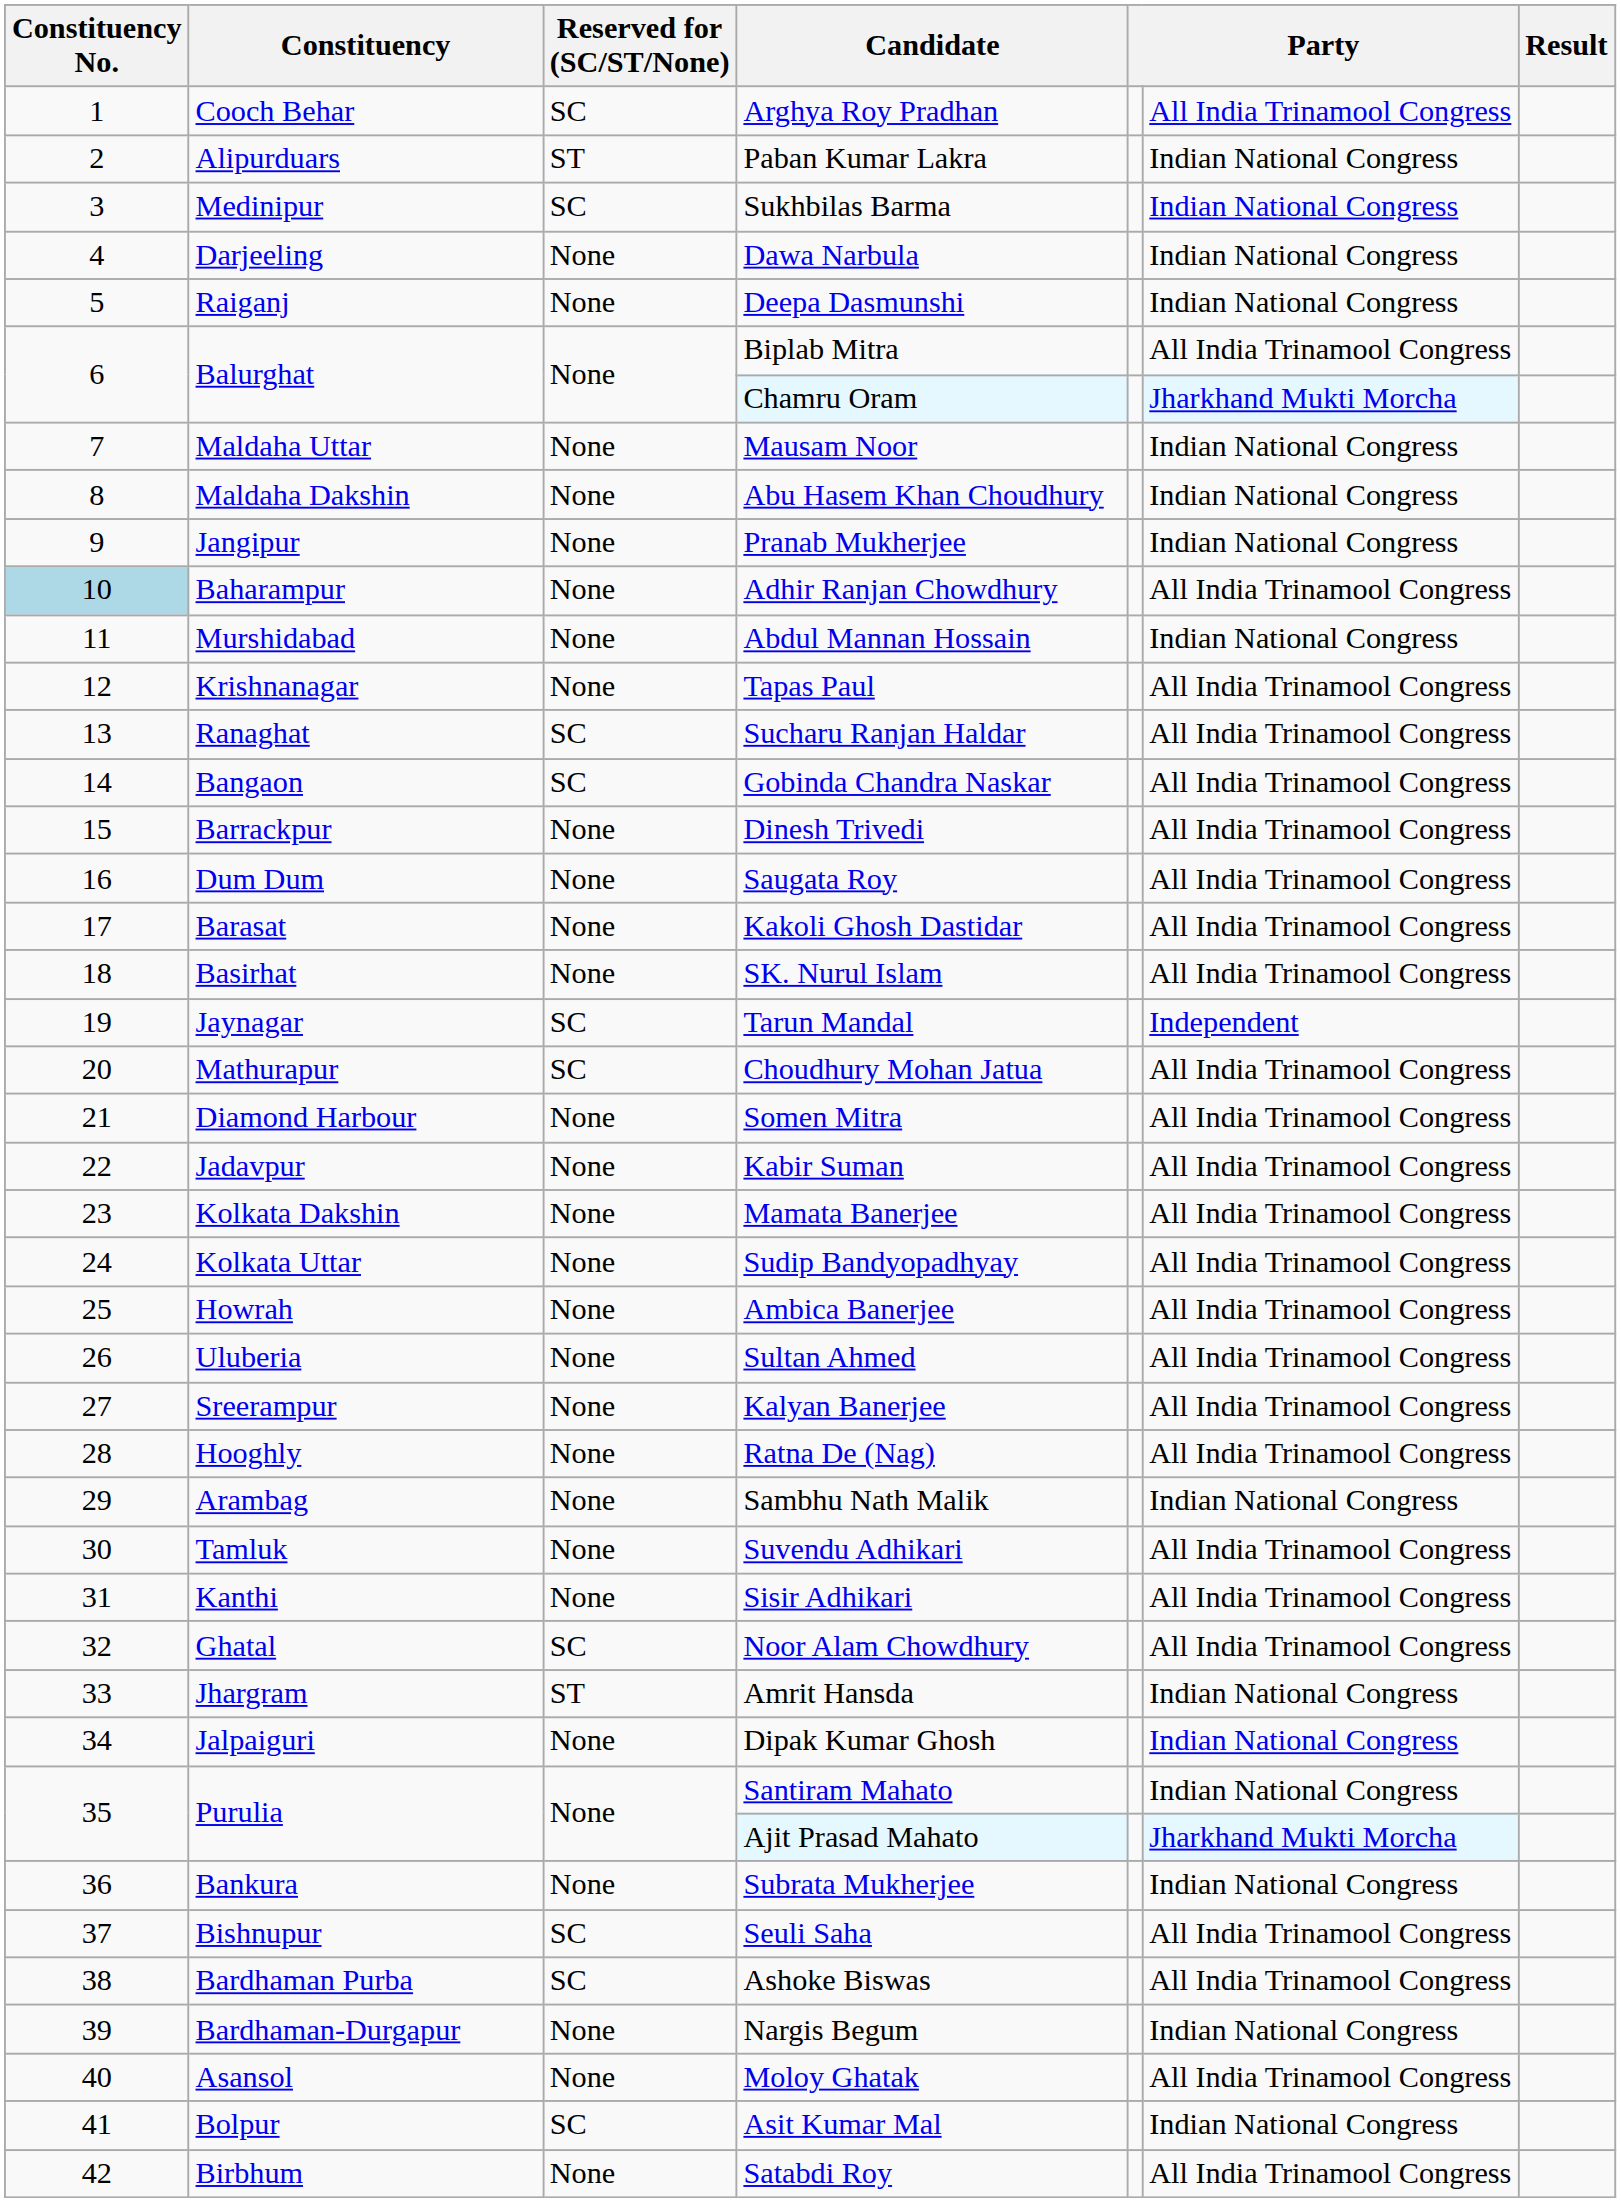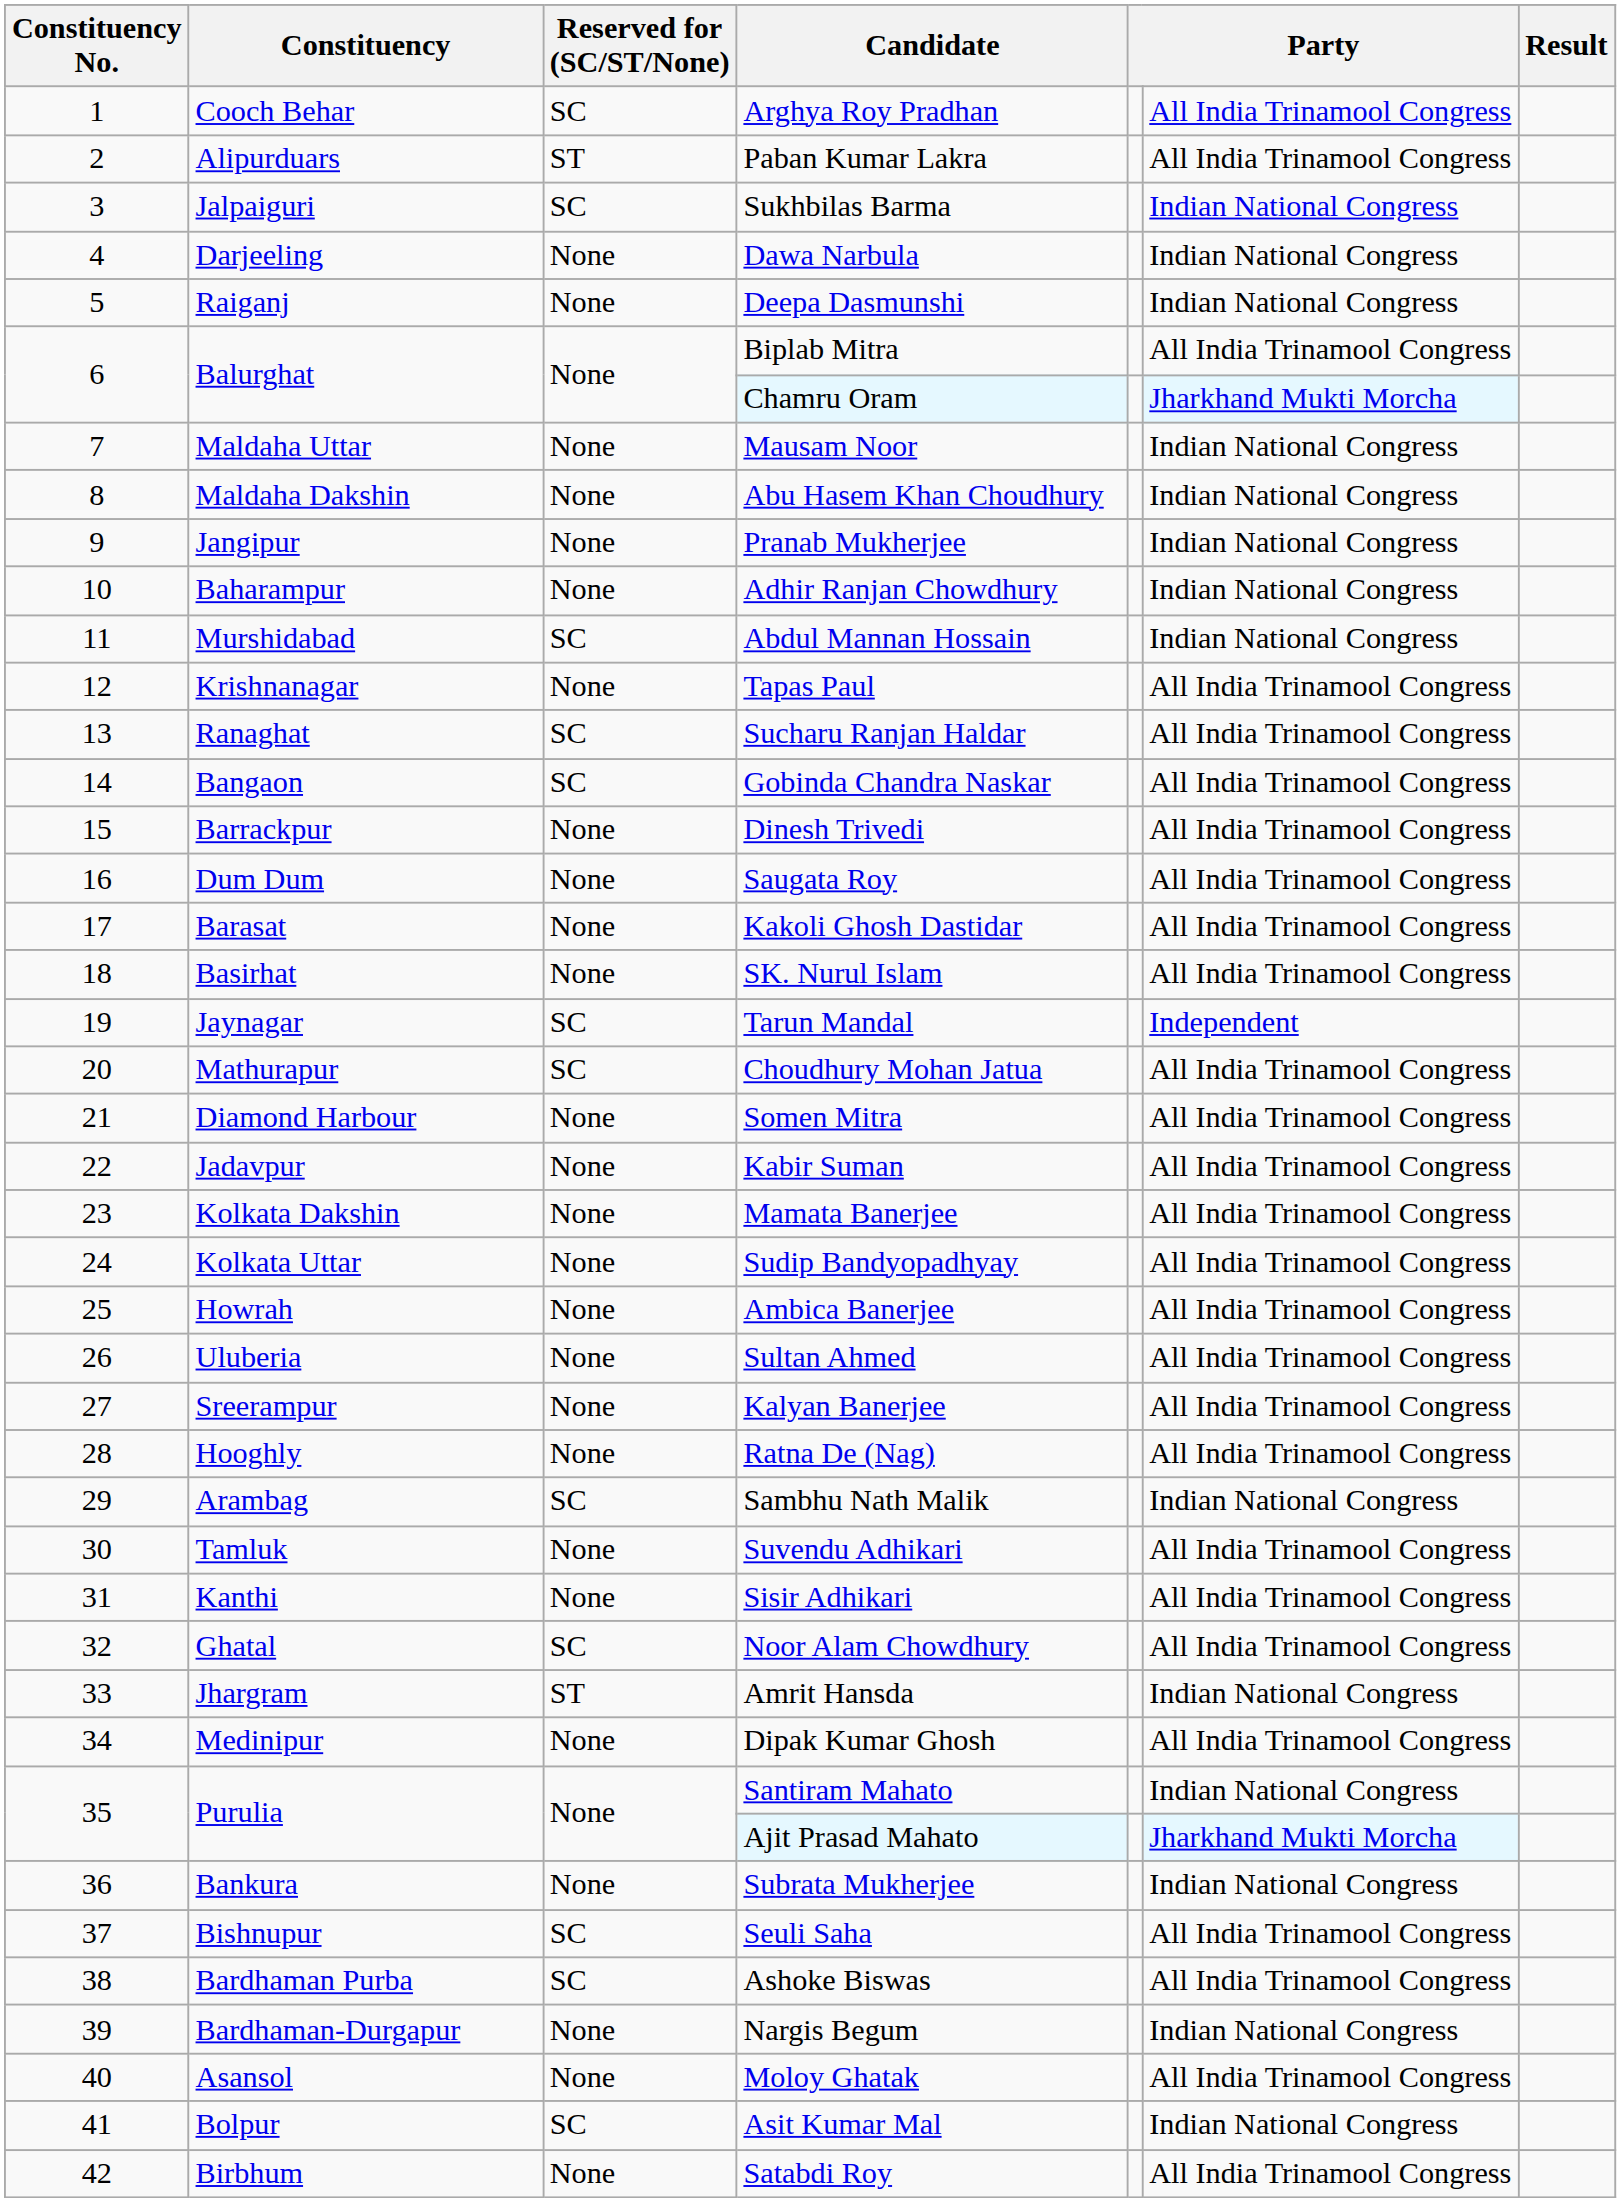 <table class= "wikitable sortable">
 <tr>
 <th>Constituency <br> No.</th>
 <th style="width:180px;">Constituency</th>
 <th>Reserved for<br>(SC/ST/None)</th>
 <th style="width:200px;">Candidate</th>
 <th colspan="2">Party</th>
 <th>Result</th>
 </tr>
 <tr>
 <td align="center">1</td>
 <td><a href='#'>Cooch Behar</a></td>
 <td>SC</td>
 <td><a href='#'>Arghya Roy Pradhan</a></td>
 <td bgcolor=></td>
 <td><a href='#'>All India Trinamool Congress</a></td>
 <td></td>
 </tr>
 <tr>
 <td align="center">2</td>
 <td><a href='#'>Alipurduars</a></td>
 <td>ST</td>
 <td>Paban Kumar Lakra</td>
 <td bgcolor=></td>
-<td>Indian National Congress</td>
+<td>All India Trinamool Congress</td>
 <td></td>
 </tr>
 <tr>
 <td align="center">3</td>
-<td><a href='#'>Medinipur</a></td>
+<td><a href='#'>Jalpaiguri</a></td>
 <td>SC</td>
 <td>Sukhbilas Barma</td>
 <td bgcolor=></td>
 <td><a href='#'>Indian National Congress</a></td>
 <td></td>
 </tr>
 <tr>
 <td align="center">4</td>
 <td><a href='#'>Darjeeling</a></td>
 <td>None</td>
 <td><a href='#'>Dawa Narbula</a></td>
 <td bgcolor=></td>
 <td>Indian National Congress</td>
 <td></td>
 </tr>
 <tr>
 <td align="center">5</td>
 <td><a href='#'>Raiganj</a></td>
 <td>None</td>
 <td><a href='#'>Deepa Dasmunshi</a></td>
 <td bgcolor=></td>
 <td>Indian National Congress</td>
 <td></td>
 </tr>
 <tr>
 <td rowspan="2" align="center">6</td>
 <td rowspan="2"><a href='#'>Balurghat</a></td>
 <td rowspan="2">None</td>
 <td>Biplab Mitra</td>
 <td bgcolor=></td>
 <td>All India Trinamool Congress</td>
 <td></td>
 </tr>
 <tr>
 <td style="background:#E5F8FF">Chamru Oram</td>
 <td bgcolor=></td>
 <td style="background:#E5F8FF"><a href='#'>Jharkhand Mukti Morcha</a></td>
 <td></td>
 </tr>
 <tr>
 <td align="center">7</td>
 <td><a href='#'>Maldaha Uttar</a></td>
 <td>None</td>
 <td><a href='#'>Mausam Noor</a></td>
 <td bgcolor=></td>
 <td>Indian National Congress</td>
 <td></td>
 </tr>
 <tr>
 <td align="center">8</td>
 <td><a href='#'>Maldaha Dakshin</a></td>
 <td>None</td>
 <td><a href='#'>Abu Hasem Khan Choudhury</a></td>
 <td bgcolor=></td>
 <td>Indian National Congress</td>
 <td></td>
 </tr>
 <tr>
 <td align="center">9</td>
 <td><a href='#'>Jangipur</a></td>
 <td>None</td>
 <td><a href='#'>Pranab Mukherjee</a></td>
 <td bgcolor=></td>
 <td>Indian National Congress</td>
 <td></td>
 </tr>
 <tr>
-<td align="center" style="background: lightblue;">10</td>
+<td align="center">10</td>
 <td><a href='#'>Baharampur</a></td>
 <td>None</td>
 <td><a href='#'>Adhir Ranjan Chowdhury</a></td>
 <td bgcolor=></td>
-<td>All India Trinamool Congress</td>
+<td>Indian National Congress</td>
 <td></td>
 </tr>
 <tr>
 <td align="center">11</td>
 <td><a href='#'>Murshidabad</a></td>
-<td>None</td>
+<td>SC</td>
 <td><a href='#'>Abdul Mannan Hossain</a></td>
 <td bgcolor=></td>
 <td>Indian National Congress</td>
 <td></td>
 </tr>
 <tr>
 <td align="center">12</td>
 <td><a href='#'>Krishnanagar</a></td>
 <td>None</td>
 <td><a href='#'>Tapas Paul</a></td>
 <td bgcolor=></td>
 <td>All India Trinamool Congress</td>
 <td></td>
 </tr>
 <tr>
 <td align="center">13</td>
 <td><a href='#'>Ranaghat</a></td>
 <td>SC</td>
 <td><a href='#'>Sucharu Ranjan Haldar</a></td>
 <td bgcolor=></td>
 <td>All India Trinamool Congress</td>
 <td></td>
 </tr>
 <tr>
 <td align="center">14</td>
 <td><a href='#'>Bangaon</a></td>
 <td>SC</td>
 <td><a href='#'>Gobinda Chandra Naskar</a></td>
 <td bgcolor=></td>
 <td>All India Trinamool Congress</td>
 <td></td>
 </tr>
 <tr>
 <td align="center">15</td>
 <td><a href='#'>Barrackpur</a></td>
 <td>None</td>
 <td><a href='#'>Dinesh Trivedi</a></td>
 <td bgcolor=></td>
 <td>All India Trinamool Congress</td>
 <td></td>
 </tr>
 <tr>
 <td align="center">16</td>
 <td><a href='#'>Dum Dum</a></td>
 <td>None</td>
 <td><a href='#'>Saugata Roy</a></td>
 <td bgcolor=></td>
 <td>All India Trinamool Congress</td>
 <td></td>
 </tr>
 <tr>
 <td align="center">17</td>
 <td><a href='#'>Barasat</a></td>
 <td>None</td>
 <td><a href='#'>Kakoli Ghosh Dastidar</a></td>
 <td bgcolor=></td>
 <td>All India Trinamool Congress</td>
 <td></td>
 </tr>
 <tr>
 <td align="center">18</td>
 <td><a href='#'>Basirhat</a></td>
 <td>None</td>
 <td><a href='#'>SK. Nurul Islam</a></td>
 <td bgcolor=></td>
 <td>All India Trinamool Congress</td>
 <td></td>
 </tr>
 <tr>
 <td align="center">19</td>
 <td><a href='#'>Jaynagar</a></td>
 <td>SC</td>
 <td><a href='#'>Tarun Mandal</a></td>
 <td bgcolor=></td>
 <td><a href='#'>Independent</a></td>
 <td></td>
 </tr>
 <tr>
 <td align="center">20</td>
 <td><a href='#'>Mathurapur</a></td>
 <td>SC</td>
 <td><a href='#'>Choudhury Mohan Jatua</a></td>
 <td bgcolor=></td>
 <td>All India Trinamool Congress</td>
 <td></td>
 </tr>
 <tr>
 <td align="center">21</td>
 <td><a href='#'>Diamond Harbour</a></td>
 <td>None</td>
 <td><a href='#'>Somen Mitra</a></td>
 <td bgcolor=></td>
 <td>All India Trinamool Congress</td>
 <td></td>
 </tr>
 <tr>
 <td align="center">22</td>
 <td><a href='#'>Jadavpur</a></td>
 <td>None</td>
 <td><a href='#'>Kabir Suman</a></td>
 <td bgcolor=></td>
 <td>All India Trinamool Congress</td>
 <td></td>
 </tr>
 <tr>
 <td align="center">23</td>
 <td><a href='#'>Kolkata Dakshin</a></td>
 <td>None</td>
 <td><a href='#'>Mamata Banerjee</a></td>
 <td bgcolor=></td>
 <td>All India Trinamool Congress</td>
 <td></td>
 </tr>
 <tr>
 <td align="center">24</td>
 <td><a href='#'>Kolkata Uttar</a></td>
 <td>None</td>
 <td><a href='#'>Sudip Bandyopadhyay</a></td>
 <td bgcolor=></td>
 <td>All India Trinamool Congress</td>
 <td></td>
 </tr>
 <tr>
 <td align="center">25</td>
 <td><a href='#'>Howrah</a></td>
 <td>None</td>
 <td><a href='#'>Ambica Banerjee</a></td>
 <td bgcolor=></td>
 <td>All India Trinamool Congress</td>
 <td></td>
 </tr>
 <tr>
 <td align="center">26</td>
 <td><a href='#'>Uluberia</a></td>
 <td>None</td>
 <td><a href='#'>Sultan Ahmed</a></td>
 <td bgcolor=></td>
 <td>All India Trinamool Congress</td>
 <td></td>
 </tr>
 <tr>
 <td align="center">27</td>
 <td><a href='#'>Sreerampur</a></td>
 <td>None</td>
 <td><a href='#'>Kalyan Banerjee</a></td>
 <td bgcolor=></td>
 <td>All India Trinamool Congress</td>
 <td></td>
 </tr>
 <tr>
 <td align="center">28</td>
 <td><a href='#'>Hooghly</a></td>
 <td>None</td>
 <td><a href='#'>Ratna De (Nag)</a></td>
 <td bgcolor=></td>
 <td>All India Trinamool Congress</td>
 <td></td>
 </tr>
 <tr>
 <td align="center">29</td>
 <td><a href='#'>Arambag</a></td>
-<td>None</td>
+<td>SC</td>
 <td>Sambhu Nath Malik</td>
 <td bgcolor=></td>
 <td>Indian National Congress</td>
 <td></td>
 </tr>
 <tr>
 <td align="center">30</td>
 <td><a href='#'>Tamluk</a></td>
 <td>None</td>
 <td><a href='#'>Suvendu Adhikari</a></td>
 <td bgcolor=></td>
 <td>All India Trinamool Congress</td>
 <td></td>
 </tr>
 <tr>
 <td align="center">31</td>
 <td><a href='#'>Kanthi</a></td>
 <td>None</td>
 <td><a href='#'>Sisir Adhikari</a></td>
 <td bgcolor=></td>
 <td>All India Trinamool Congress</td>
 <td></td>
 </tr>
 <tr>
 <td align="center">32</td>
 <td><a href='#'>Ghatal</a></td>
 <td>SC</td>
 <td><a href='#'>Noor Alam Chowdhury</a></td>
 <td bgcolor=></td>
 <td>All India Trinamool Congress</td>
 <td></td>
 </tr>
 <tr>
 <td align="center">33</td>
 <td><a href='#'>Jhargram</a></td>
 <td>ST</td>
 <td>Amrit Hansda</td>
 <td bgcolor=></td>
 <td>Indian National Congress</td>
 <td></td>
 </tr>
 <tr>
 <td align="center">34</td>
-<td><a href='#'>Jalpaiguri</a></td>
+<td><a href='#'>Medinipur</a></td>
 <td>None</td>
 <td>Dipak Kumar Ghosh</td>
 <td bgcolor=></td>
-<td><a href='#'>Indian National Congress</a></td>
+<td>All India Trinamool Congress</td>
 <td></td>
 </tr>
 <tr>
 <td rowspan="2" align="center">35</td>
 <td rowspan="2"><a href='#'>Purulia</a></td>
 <td rowspan="2">None</td>
 <td><a href='#'>Santiram Mahato</a></td>
 <td bgcolor=></td>
 <td>Indian National Congress</td>
 <td></td>
 </tr>
 <tr>
 <td style="background:#E5F8FF">Ajit Prasad Mahato</td>
 <td bgcolor=></td>
 <td style="background:#E5F8FF"><a href='#'>Jharkhand Mukti Morcha</a></td>
 <td></td>
 </tr>
 <tr>
 <td align="center">36</td>
 <td><a href='#'>Bankura</a></td>
 <td>None</td>
 <td><a href='#'>Subrata Mukherjee</a></td>
 <td bgcolor=></td>
 <td>Indian National Congress</td>
 <td></td>
 </tr>
 <tr>
 <td align="center">37</td>
 <td><a href='#'>Bishnupur</a></td>
 <td>SC</td>
 <td><a href='#'>Seuli Saha</a></td>
 <td bgcolor=></td>
 <td>All India Trinamool Congress</td>
 <td></td>
 </tr>
 <tr>
 <td align="center">38</td>
 <td><a href='#'>Bardhaman Purba</a></td>
 <td>SC</td>
 <td>Ashoke Biswas</td>
 <td bgcolor=></td>
 <td>All India Trinamool Congress</td>
 <td></td>
 </tr>
 <tr>
 <td align="center">39</td>
 <td><a href='#'>Bardhaman-Durgapur</a></td>
 <td>None</td>
 <td>Nargis Begum</td>
 <td bgcolor=></td>
 <td>Indian National Congress</td>
 <td></td>
 </tr>
 <tr>
 <td align="center">40</td>
 <td><a href='#'>Asansol</a></td>
 <td>None</td>
 <td><a href='#'>Moloy Ghatak</a></td>
 <td bgcolor=></td>
 <td>All India Trinamool Congress</td>
 <td></td>
 </tr>
 <tr>
 <td align="center">41</td>
 <td><a href='#'>Bolpur</a></td>
 <td>SC</td>
 <td><a href='#'>Asit Kumar Mal</a></td>
 <td bgcolor=></td>
 <td>Indian National Congress</td>
 <td></td>
 </tr>
 <tr>
 <td align="center">42</td>
 <td><a href='#'>Birbhum</a></td>
 <td>None</td>
 <td><a href='#'>Satabdi Roy</a></td>
 <td bgcolor=></td>
 <td>All India Trinamool Congress</td>
 <td></td>
 </tr>
 </table>
